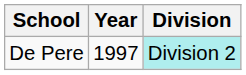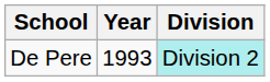 <table class="wikitable">
 <tr>
 <th>School</th>
 <th>Year</th>
 <th>Division</th>
 </tr>
 <tr>
 <td>De Pere</td>
-<td>1997</td>
+<td>1993</td>
 <td style="background: paleturquoise;">Division 2</td>
 </tr>
 </table>
